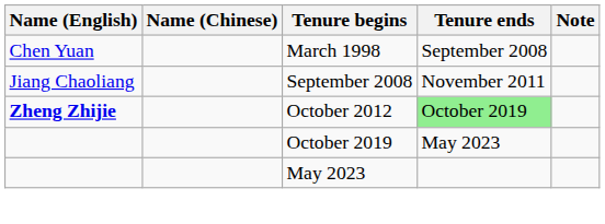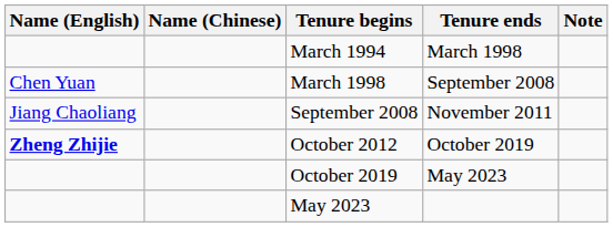 <table class="wikitable">
 <tr>
 <th>Name (English)</th>
 <th>Name (Chinese)</th>
 <th>Tenure begins</th>
 <th>Tenure ends</th>
 <th>Note</th>
+</tr>
+<tr>
+<td></td>
+<td></td>
+<td>March 1994</td>
+<td>March 1998</td>
+<td></td>
 </tr>
 <tr>
 <td><a href='#'>Chen Yuan</a></td>
 <td></td>
 <td>March 1998</td>
 <td>September 2008</td>
 <td></td>
 </tr>
 <tr>
 <td><a href='#'>Jiang Chaoliang</a></td>
 <td></td>
 <td>September 2008</td>
 <td>November 2011</td>
 <td></td>
 </tr>
 <tr>
 <td><strong><a href='#'>Zheng Zhijie</a></strong></td>
 <td></td>
 <td>October 2012</td>
-<td style="background: lightgreen;">October 2019</td>
+<td>October 2019</td>
 <td></td>
 </tr>
 <tr>
 <td></td>
 <td></td>
 <td>October 2019</td>
 <td>May 2023</td>
 <td></td>
 </tr>
 <tr>
 <td></td>
 <td></td>
 <td>May 2023</td>
 <td></td>
 <td></td>
 </tr>
 </table>
